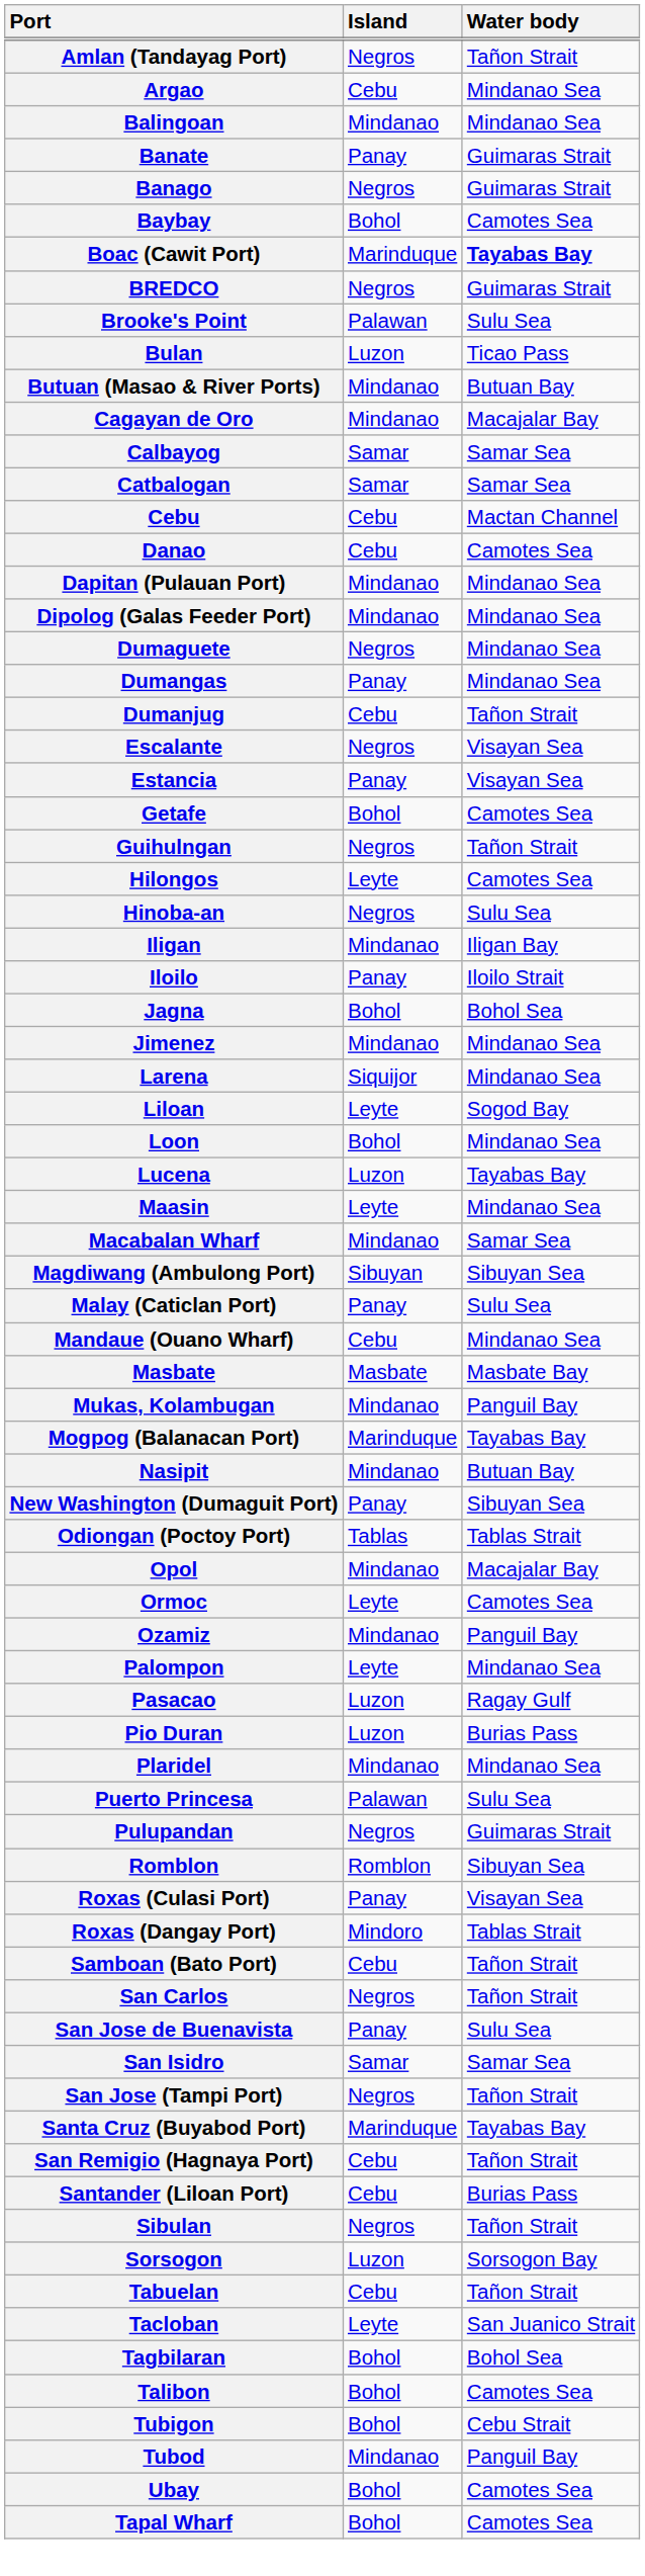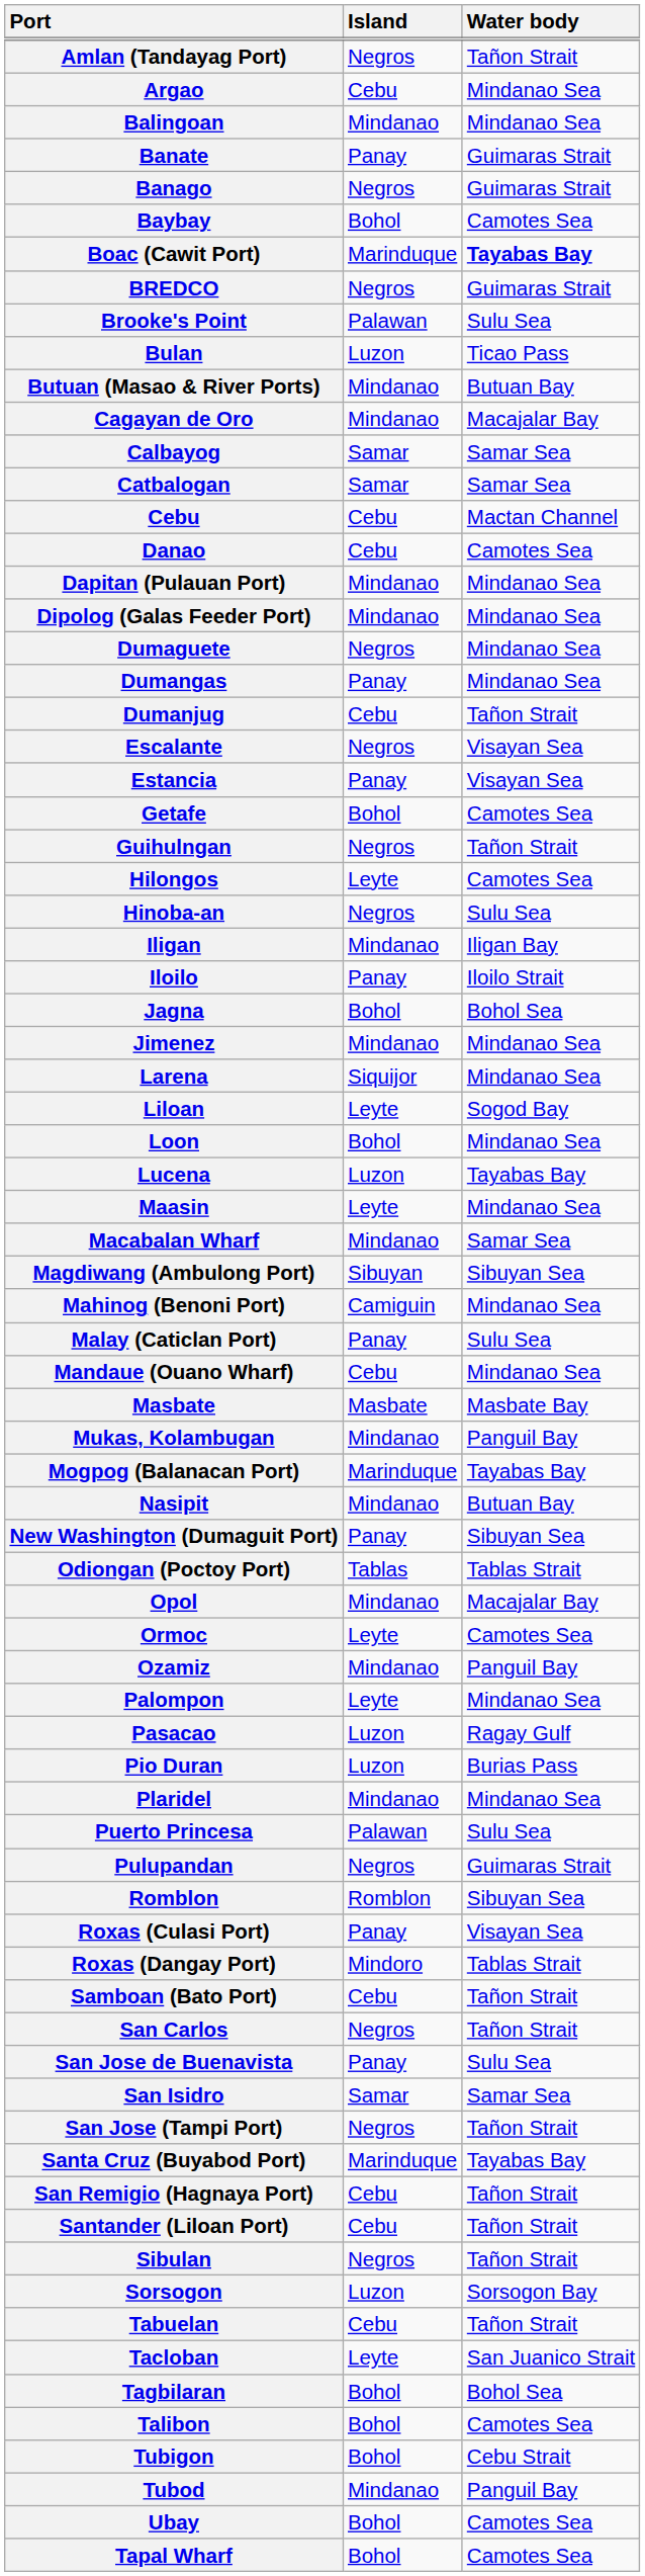 <table class="wikitable sortable plainrowheaders" style="font-size:95%;">
 <tr style="border-bottom:double grey;">
 <th scope="col" style="text-align:left;">Port </th>
 <th scope="col" style="text-align:left;">Island</th>
 <th scope="col" style="text-align:left;">Water body</th>
 </tr>
 <tr>
 <th scope="row"><a href='#'>Amlan</a> (Tandayag Port)</th>
 <td><a href='#'>Negros</a></td>
 <td><a href='#'>Tañon Strait</a></td>
 </tr>
 <tr>
 <th scope="row"><a href='#'>Argao</a></th>
 <td><a href='#'>Cebu</a></td>
 <td><a href='#'>Mindanao Sea</a></td>
 </tr>
 <tr>
 <th scope="row"><a href='#'>Balingoan</a></th>
 <td><a href='#'>Mindanao</a></td>
 <td><a href='#'>Mindanao Sea</a></td>
 </tr>
 <tr>
 <th scope="row"><a href='#'>Banate</a></th>
 <td><a href='#'>Panay</a></td>
 <td><a href='#'>Guimaras Strait</a></td>
 </tr>
 <tr>
 <th scope="row"><a href='#'>Banago</a></th>
 <td><a href='#'>Negros</a></td>
 <td><a href='#'>Guimaras Strait</a></td>
 </tr>
 <tr>
 <th scope="row"><a href='#'>Baybay</a></th>
 <td><a href='#'>Bohol</a></td>
 <td><a href='#'>Camotes Sea</a></td>
 </tr>
 <tr>
 <th scope="row"><a href='#'>Boac</a> (Cawit Port)</th>
 <td><a href='#'>Marinduque</a></td>
 <td><strong><a href='#'>Tayabas Bay</a></strong></td>
 </tr>
 <tr>
 <th scope="row"><a href='#'>BREDCO</a></th>
 <td><a href='#'>Negros</a></td>
 <td><a href='#'>Guimaras Strait</a></td>
 </tr>
 <tr>
 <th scope="row"><a href='#'>Brooke's Point</a></th>
 <td><a href='#'>Palawan</a></td>
 <td><a href='#'>Sulu Sea</a></td>
 </tr>
 <tr>
 <th scope="row"><a href='#'>Bulan</a></th>
 <td><a href='#'>Luzon</a></td>
 <td><a href='#'>Ticao Pass</a></td>
 </tr>
 <tr>
 <th scope="row"><a href='#'>Butuan</a> (Masao & River Ports)</th>
 <td><a href='#'>Mindanao</a></td>
 <td><a href='#'>Butuan Bay</a></td>
 </tr>
 <tr>
 <th scope="row"><a href='#'>Cagayan de Oro</a></th>
 <td><a href='#'>Mindanao</a></td>
 <td><a href='#'>Macajalar Bay</a></td>
 </tr>
 <tr>
 <th scope="row"><a href='#'>Calbayog</a></th>
 <td><a href='#'>Samar</a></td>
 <td><a href='#'>Samar Sea</a></td>
 </tr>
 <tr>
 <th scope="row"><a href='#'>Catbalogan</a></th>
 <td><a href='#'>Samar</a></td>
 <td><a href='#'>Samar Sea</a></td>
 </tr>
 <tr>
 <th scope="row"><a href='#'>Cebu</a></th>
 <td><a href='#'>Cebu</a></td>
 <td><a href='#'>Mactan Channel</a></td>
 </tr>
 <tr>
 <th scope="row"><a href='#'>Danao</a></th>
 <td><a href='#'>Cebu</a></td>
 <td><a href='#'>Camotes Sea</a></td>
 </tr>
 <tr>
 <th scope="row"><a href='#'>Dapitan</a> (Pulauan Port)</th>
 <td><a href='#'>Mindanao</a></td>
 <td><a href='#'>Mindanao Sea</a></td>
 </tr>
 <tr>
 <th scope="row"><a href='#'>Dipolog</a> (Galas Feeder Port)</th>
 <td><a href='#'>Mindanao</a></td>
 <td><a href='#'>Mindanao Sea</a></td>
 </tr>
 <tr>
 <th scope="row"><a href='#'>Dumaguete</a></th>
 <td><a href='#'>Negros</a></td>
 <td><a href='#'>Mindanao Sea</a></td>
 </tr>
 <tr>
 <th scope="row"><a href='#'>Dumangas</a></th>
 <td><a href='#'>Panay</a></td>
 <td><a href='#'>Mindanao Sea</a></td>
 </tr>
 <tr>
 <th scope="row"><a href='#'>Dumanjug</a></th>
 <td><a href='#'>Cebu</a></td>
 <td><a href='#'>Tañon Strait</a></td>
 </tr>
 <tr>
 <th scope="row"><a href='#'>Escalante</a></th>
 <td><a href='#'>Negros</a></td>
 <td><a href='#'>Visayan Sea</a></td>
 </tr>
 <tr>
 <th scope="row"><a href='#'>Estancia</a></th>
 <td><a href='#'>Panay</a></td>
 <td><a href='#'>Visayan Sea</a></td>
 </tr>
 <tr>
 <th scope="row"><a href='#'>Getafe</a></th>
 <td><a href='#'>Bohol</a></td>
 <td><a href='#'>Camotes Sea</a></td>
 </tr>
 <tr>
 <th scope="row"><a href='#'>Guihulngan</a></th>
 <td><a href='#'>Negros</a></td>
 <td><a href='#'>Tañon Strait</a></td>
 </tr>
 <tr>
 <th scope="row"><a href='#'>Hilongos</a></th>
 <td><a href='#'>Leyte</a></td>
 <td><a href='#'>Camotes Sea</a></td>
 </tr>
 <tr>
 <th scope="row"><a href='#'>Hinoba-an</a></th>
 <td><a href='#'>Negros</a></td>
 <td><a href='#'>Sulu Sea</a></td>
 </tr>
 <tr>
 <th scope="row"><a href='#'>Iligan</a></th>
 <td><a href='#'>Mindanao</a></td>
 <td><a href='#'>Iligan Bay</a></td>
 </tr>
 <tr>
 <th scope="row"><a href='#'>Iloilo</a></th>
 <td><a href='#'>Panay</a></td>
 <td><a href='#'>Iloilo Strait</a></td>
 </tr>
 <tr>
 <th scope="row"><a href='#'>Jagna</a></th>
 <td><a href='#'>Bohol</a></td>
 <td><a href='#'>Bohol Sea</a></td>
 </tr>
 <tr>
 <th scope="row"><a href='#'>Jimenez</a></th>
 <td><a href='#'>Mindanao</a></td>
 <td><a href='#'>Mindanao Sea</a></td>
 </tr>
 <tr>
 <th scope="row"><a href='#'>Larena</a></th>
 <td><a href='#'>Siquijor</a></td>
 <td><a href='#'>Mindanao Sea</a></td>
 </tr>
 <tr>
 <th scope="row"><a href='#'>Liloan</a></th>
 <td><a href='#'>Leyte</a></td>
 <td><a href='#'>Sogod Bay</a></td>
 </tr>
 <tr>
 <th scope="row"><a href='#'>Loon</a></th>
 <td><a href='#'>Bohol</a></td>
 <td><a href='#'>Mindanao Sea</a></td>
 </tr>
 <tr>
 <th scope="row"><a href='#'>Lucena</a></th>
 <td><a href='#'>Luzon</a></td>
 <td><a href='#'>Tayabas Bay</a></td>
 </tr>
 <tr>
 <th scope="row"><a href='#'>Maasin</a></th>
 <td><a href='#'>Leyte</a></td>
 <td><a href='#'>Mindanao Sea</a></td>
 </tr>
 <tr>
 <th scope="row"><a href='#'>Macabalan Wharf</a></th>
 <td><a href='#'>Mindanao</a></td>
 <td><a href='#'>Samar Sea</a></td>
 </tr>
 <tr>
 <th scope="row"><a href='#'>Magdiwang</a> (Ambulong Port)</th>
 <td><a href='#'>Sibuyan</a></td>
 <td><a href='#'>Sibuyan Sea</a></td>
 </tr>
 <tr>
+<th scope="row"><a href='#'>Mahinog</a> (Benoni Port)</th>
+<td><a href='#'>Camiguin</a></td>
+<td><a href='#'>Mindanao Sea</a></td>
+</tr>
+<tr>
 <th scope="row"><a href='#'>Malay</a> (Caticlan Port)</th>
 <td><a href='#'>Panay</a></td>
 <td><a href='#'>Sulu Sea</a></td>
 </tr>
 <tr>
 <th scope="row"><a href='#'>Mandaue</a> (Ouano Wharf)</th>
 <td><a href='#'>Cebu</a></td>
 <td><a href='#'>Mindanao Sea</a></td>
 </tr>
 <tr>
 <th scope="row"><a href='#'>Masbate</a></th>
 <td><a href='#'>Masbate</a></td>
 <td><a href='#'>Masbate Bay</a></td>
 </tr>
 <tr>
 <th scope="row"><a href='#'>Mukas, Kolambugan</a></th>
 <td><a href='#'>Mindanao</a></td>
 <td><a href='#'>Panguil Bay</a></td>
 </tr>
 <tr>
 <th scope="row"><a href='#'>Mogpog</a> (Balanacan Port)</th>
 <td><a href='#'>Marinduque</a></td>
 <td><a href='#'>Tayabas Bay</a></td>
 </tr>
 <tr>
 <th scope="row"><a href='#'>Nasipit</a></th>
 <td><a href='#'>Mindanao</a></td>
 <td><a href='#'>Butuan Bay</a></td>
 </tr>
 <tr>
 <th scope="row"><a href='#'>New Washington</a> (Dumaguit Port)</th>
 <td><a href='#'>Panay</a></td>
 <td><a href='#'>Sibuyan Sea</a></td>
 </tr>
 <tr>
 <th scope="row"><a href='#'>Odiongan</a> (Poctoy Port)</th>
 <td><a href='#'>Tablas</a></td>
 <td><a href='#'>Tablas Strait</a></td>
 </tr>
 <tr>
 <th scope="row"><a href='#'>Opol</a></th>
 <td><a href='#'>Mindanao</a></td>
 <td><a href='#'>Macajalar Bay</a></td>
 </tr>
 <tr>
 <th scope="row"><a href='#'>Ormoc</a></th>
 <td><a href='#'>Leyte</a></td>
 <td><a href='#'>Camotes Sea</a></td>
 </tr>
 <tr>
 <th scope="row"><a href='#'>Ozamiz</a></th>
 <td><a href='#'>Mindanao</a></td>
 <td><a href='#'>Panguil Bay</a></td>
 </tr>
 <tr>
 <th scope="row"><a href='#'>Palompon</a></th>
 <td><a href='#'>Leyte</a></td>
 <td><a href='#'>Mindanao Sea</a></td>
 </tr>
 <tr>
 <th scope="row"><a href='#'>Pasacao</a></th>
 <td><a href='#'>Luzon</a></td>
 <td><a href='#'>Ragay Gulf</a></td>
 </tr>
 <tr>
 <th scope="row"><a href='#'>Pio Duran</a></th>
 <td><a href='#'>Luzon</a></td>
 <td><a href='#'>Burias Pass</a></td>
 </tr>
 <tr>
 <th scope="row"><a href='#'>Plaridel</a></th>
 <td><a href='#'>Mindanao</a></td>
 <td><a href='#'>Mindanao Sea</a></td>
 </tr>
 <tr>
 <th scope="row"><a href='#'>Puerto Princesa</a></th>
 <td><a href='#'>Palawan</a></td>
 <td><a href='#'>Sulu Sea</a></td>
 </tr>
 <tr>
 <th scope="row"><a href='#'>Pulupandan</a></th>
 <td><a href='#'>Negros</a></td>
 <td><a href='#'>Guimaras Strait</a></td>
 </tr>
 <tr>
 <th scope="row"><a href='#'>Romblon</a></th>
 <td><a href='#'>Romblon</a></td>
 <td><a href='#'>Sibuyan Sea</a></td>
 </tr>
 <tr>
 <th scope="row"><a href='#'>Roxas</a> (Culasi Port)</th>
 <td><a href='#'>Panay</a></td>
 <td><a href='#'>Visayan Sea</a></td>
 </tr>
 <tr>
 <th scope="row"><a href='#'>Roxas</a> (Dangay Port)</th>
 <td><a href='#'>Mindoro</a></td>
 <td><a href='#'>Tablas Strait</a></td>
 </tr>
 <tr>
 <th scope="row"><a href='#'>Samboan</a> (Bato Port)</th>
 <td><a href='#'>Cebu</a></td>
 <td><a href='#'>Tañon Strait</a></td>
 </tr>
 <tr>
 <th scope="row"><a href='#'>San Carlos</a></th>
 <td><a href='#'>Negros</a></td>
 <td><a href='#'>Tañon Strait</a></td>
 </tr>
 <tr>
 <th scope="row"><a href='#'>San Jose de Buenavista</a></th>
 <td><a href='#'>Panay</a></td>
 <td><a href='#'>Sulu Sea</a></td>
 </tr>
 <tr>
 <th scope="row"><a href='#'>San Isidro</a></th>
 <td><a href='#'>Samar</a></td>
 <td><a href='#'>Samar Sea</a></td>
 </tr>
 <tr>
 <th scope="row"><a href='#'>San Jose</a> (Tampi Port)</th>
 <td><a href='#'>Negros</a></td>
 <td><a href='#'>Tañon Strait</a></td>
 </tr>
 <tr>
 <th scope="row"><a href='#'>Santa Cruz</a> (Buyabod Port)</th>
 <td><a href='#'>Marinduque</a></td>
 <td><a href='#'>Tayabas Bay</a></td>
 </tr>
 <tr>
 <th scope="row"><a href='#'>San Remigio</a> (Hagnaya Port)</th>
 <td><a href='#'>Cebu</a></td>
 <td><a href='#'>Tañon Strait</a></td>
 </tr>
 <tr>
 <th scope="row"><a href='#'>Santander</a> (Liloan Port)</th>
 <td><a href='#'>Cebu</a></td>
-<td><a href='#'>Burias Pass</a></td>
+<td><a href='#'>Tañon Strait</a></td>
 </tr>
 <tr>
 <th scope="row"><a href='#'>Sibulan</a></th>
 <td><a href='#'>Negros</a></td>
 <td><a href='#'>Tañon Strait</a></td>
 </tr>
 <tr>
 <th scope="row"><a href='#'>Sorsogon</a></th>
 <td><a href='#'>Luzon</a></td>
 <td><a href='#'>Sorsogon Bay</a></td>
 </tr>
 <tr>
 <th scope="row"><a href='#'>Tabuelan</a></th>
 <td><a href='#'>Cebu</a></td>
 <td><a href='#'>Tañon Strait</a></td>
 </tr>
 <tr>
 <th scope="row"><a href='#'>Tacloban</a></th>
 <td><a href='#'>Leyte</a></td>
 <td><a href='#'>San Juanico Strait</a></td>
 </tr>
 <tr>
 <th scope="row"><a href='#'>Tagbilaran</a></th>
 <td><a href='#'>Bohol</a></td>
 <td><a href='#'>Bohol Sea</a></td>
 </tr>
 <tr>
 <th scope="row"><a href='#'>Talibon</a></th>
 <td><a href='#'>Bohol</a></td>
 <td><a href='#'>Camotes Sea</a></td>
 </tr>
 <tr>
 <th scope="row"><a href='#'>Tubigon</a></th>
 <td><a href='#'>Bohol</a></td>
 <td><a href='#'>Cebu Strait</a></td>
 </tr>
 <tr>
 <th scope="row"><a href='#'>Tubod</a></th>
 <td><a href='#'>Mindanao</a></td>
 <td><a href='#'>Panguil Bay</a></td>
 </tr>
 <tr>
 <th scope="row"><a href='#'>Ubay</a></th>
 <td><a href='#'>Bohol</a></td>
 <td><a href='#'>Camotes Sea</a></td>
 </tr>
 <tr>
 <th scope="row"><a href='#'>Tapal Wharf</a></th>
 <td><a href='#'>Bohol</a></td>
 <td><a href='#'>Camotes Sea</a></td>
 </tr>
 </table>
